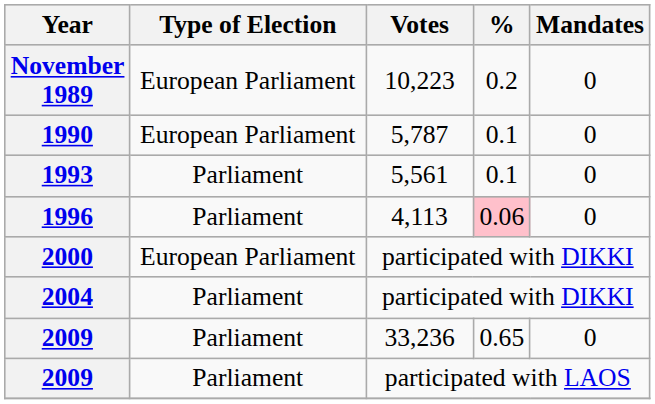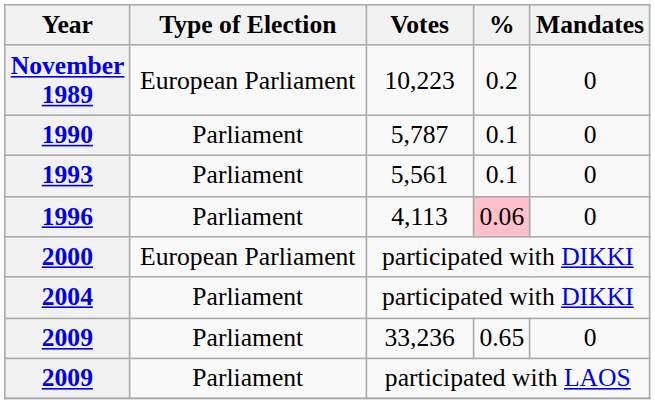 <table class="wikitable">
 <tr>
 <th style="width: 20px">Year</th>
 <th style="width:140px">Type of Election</th>
 <th style="width: 60px">Votes</th>
 <th style="width: 20px">%</th>
 <th style="width: 20px">Mandates</th>
 </tr>
 <tr>
 <th><a href='#'>November 1989</a></th>
 <td align=center>European Parliament</td>
 <td align=center>10,223</td>
 <td align=center>0.2</td>
 <td align=center>0</td>
 </tr>
 <tr>
 <th><a href='#'>1990</a></th>
-<td align=center>European Parliament</td>
+<td align=center>Parliament</td>
 <td align=center>5,787</td>
 <td align=center>0.1</td>
 <td align=center>0</td>
 </tr>
 <tr>
 <th><a href='#'>1993</a></th>
 <td align=center>Parliament</td>
 <td align=center>5,561</td>
 <td align=center>0.1</td>
 <td align=center>0</td>
 </tr>
 <tr>
 <th><a href='#'>1996</a></th>
 <td align=center>Parliament</td>
 <td align=center>4,113</td>
 <td align=center style="background: pink;">0.06</td>
 <td align=center>0</td>
 </tr>
 <tr>
 <th><a href='#'>2000</a></th>
 <td align=center>European Parliament</td>
 <td colspan=3 align=center>participated with <a href='#'>DIKKI</a></td>
 </tr>
 <tr>
 <th><a href='#'>2004</a></th>
 <td align=center>Parliament</td>
 <td colspan=3 align=center>participated with <a href='#'>DIKKI</a></td>
 </tr>
 <tr>
 <th><a href='#'>2009</a></th>
 <td align=center>Parliament</td>
 <td align=center>33,236</td>
 <td align=center>0.65</td>
 <td align=center>0</td>
 </tr>
 <tr>
 <th><a href='#'>2009</a></th>
 <td align=center>Parliament</td>
 <td colspan=3 align=center>participated with <a href='#'>LAOS</a></td>
 </tr>
 <tr>
 </tr>
 </table>
